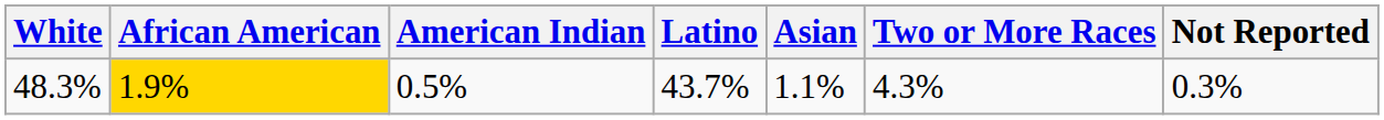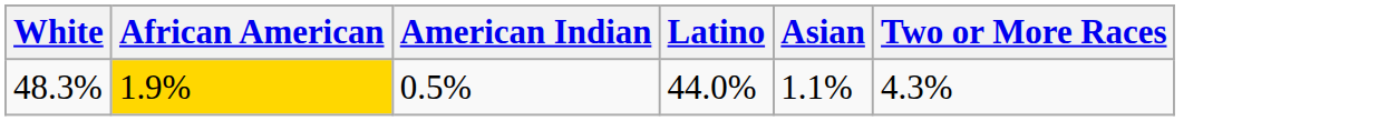 <table class="wikitable">
 <tr>
 <th><a href='#'>White</a></th>
 <th><a href='#'>African American</a></th>
 <th><a href='#'>American Indian</a></th>
 <th><a href='#'>Latino</a></th>
 <th><a href='#'>Asian</a></th>
 <th><a href='#'>Two or More Races</a></th>
-<th>Not Reported</th>
 </tr>
 <tr>
 <td>48.3%</td>
 <td style="background: gold;">1.9%</td>
 <td>0.5%</td>
-<td>43.7%</td>
+<td>44.0%</td>
 <td>1.1%</td>
 <td>4.3%</td>
-<td>0.3%</td>
 </tr>
 </table>
